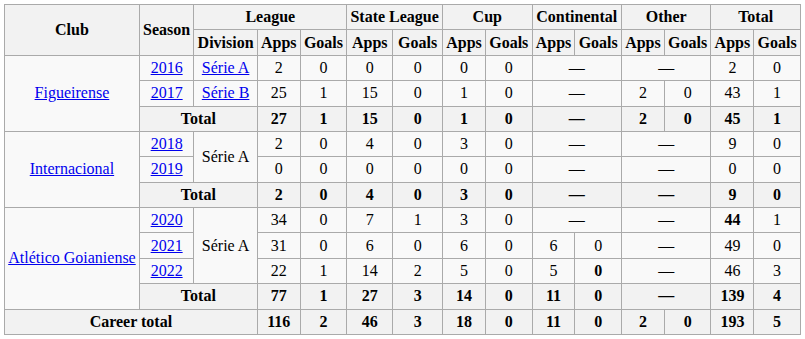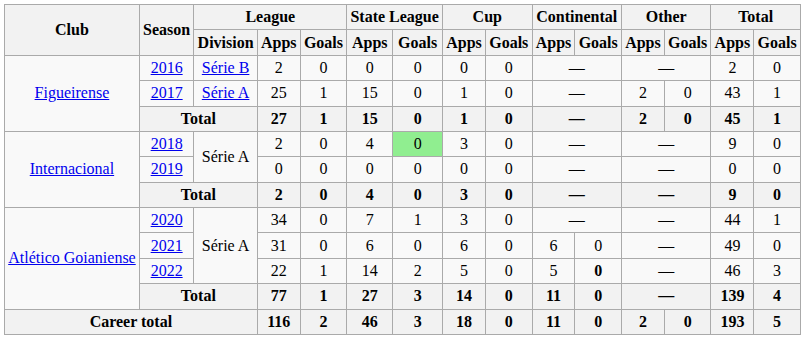 <table class="wikitable" style="text-align: center;">
 <tr>
 <th rowspan="2">Club</th>
 <th rowspan="2">Season</th>
 <th colspan="3">League</th>
 <th colspan="2">State League</th>
 <th colspan="2">Cup</th>
 <th colspan="2">Continental</th>
 <th colspan="2">Other</th>
 <th colspan="2">Total</th>
 </tr>
 <tr>
 <th>Division</th>
 <th>Apps</th>
 <th>Goals</th>
 <th>Apps</th>
 <th>Goals</th>
 <th>Apps</th>
 <th>Goals</th>
 <th>Apps</th>
 <th>Goals</th>
 <th>Apps</th>
 <th>Goals</th>
 <th>Apps</th>
 <th>Goals</th>
 </tr>
 <tr>
 <td rowspan="3"><a href='#'>Figueirense</a></td>
 <td><a href='#'>2016</a></td>
-<td><a href='#'>Série A</a></td>
+<td><a href='#'>Série B</a></td>
 <td>2</td>
 <td>0</td>
 <td>0</td>
 <td>0</td>
 <td>0</td>
 <td>0</td>
 <td colspan="2">—</td>
 <td colspan="2">—</td>
 <td>2</td>
 <td>0</td>
 </tr>
 <tr>
 <td><a href='#'>2017</a></td>
-<td><a href='#'>Série B</a></td>
+<td><a href='#'>Série A</a></td>
 <td>25</td>
 <td>1</td>
 <td>15</td>
 <td>0</td>
 <td>1</td>
 <td>0</td>
 <td colspan="2">—</td>
 <td>2</td>
 <td>0</td>
 <td>43</td>
 <td>1</td>
 </tr>
 <tr>
 <th colspan="2">Total</th>
 <th>27</th>
 <th>1</th>
 <th>15</th>
 <th>0</th>
 <th>1</th>
 <th>0</th>
 <th colspan="2">—</th>
 <th>2</th>
 <th>0</th>
 <th>45</th>
 <th>1</th>
 </tr>
 <tr>
 <td rowspan="3"><a href='#'>Internacional</a></td>
 <td><a href='#'>2018</a></td>
 <td rowspan="2">Série A</td>
 <td>2</td>
 <td>0</td>
 <td>4</td>
-<td>0</td>
+<td style="background: lightgreen;">0</td>
 <td>3</td>
 <td>0</td>
 <td colspan="2">—</td>
 <td colspan="2">—</td>
 <td>9</td>
 <td>0</td>
 </tr>
 <tr>
 <td><a href='#'>2019</a></td>
 <td>0</td>
 <td>0</td>
 <td>0</td>
 <td>0</td>
 <td>0</td>
 <td>0</td>
 <td colspan="2">—</td>
 <td colspan="2">—</td>
 <td>0</td>
 <td>0</td>
 </tr>
 <tr>
 <th colspan="2">Total</th>
 <th>2</th>
 <th>0</th>
 <th>4</th>
 <th>0</th>
 <th>3</th>
 <th>0</th>
 <th colspan="2">—</th>
 <th colspan="2">—</th>
 <th>9</th>
 <th>0</th>
 </tr>
 <tr>
 <td rowspan="4"><a href='#'>Atlético Goianiense</a></td>
 <td><a href='#'>2020</a></td>
 <td rowspan="3">Série A</td>
 <td>34</td>
 <td>0</td>
 <td>7</td>
 <td>1</td>
 <td>3</td>
 <td>0</td>
 <td colspan="2">—</td>
 <td colspan="2">—</td>
-<td><strong>44</strong></td>
+<td>44</td>
 <td>1</td>
 </tr>
 <tr>
 <td><a href='#'>2021</a></td>
 <td>31</td>
 <td>0</td>
 <td>6</td>
 <td>0</td>
 <td>6</td>
 <td>0</td>
 <td>6</td>
 <td>0</td>
 <td colspan="2">—</td>
 <td>49</td>
 <td>0</td>
 </tr>
 <tr>
 <td><a href='#'>2022</a></td>
 <td>22</td>
 <td>1</td>
 <td>14</td>
 <td>2</td>
 <td>5</td>
 <td>0</td>
 <td>5</td>
 <td><strong>0</strong></td>
 <td colspan="2">—</td>
 <td>46</td>
 <td>3</td>
 </tr>
 <tr>
 <th colspan="2">Total</th>
 <th>77</th>
 <th>1</th>
 <th>27</th>
 <th>3</th>
 <th>14</th>
 <th>0</th>
 <th>11</th>
 <th>0</th>
 <th colspan="2">—</th>
 <th>139</th>
 <th>4</th>
 </tr>
 <tr>
 <th colspan="3">Career total</th>
 <th>116</th>
 <th>2</th>
 <th>46</th>
 <th>3</th>
 <th>18</th>
 <th>0</th>
 <th>11</th>
 <th>0</th>
 <th>2</th>
 <th>0</th>
 <th>193</th>
 <th>5</th>
 </tr>
 </table>
